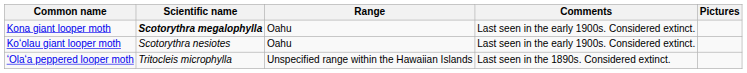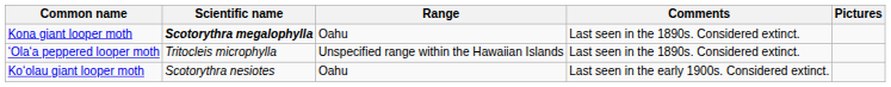 <table class="wikitable">
 <tr>
 <th>Common name</th>
 <th>Scientific name</th>
 <th>Range</th>
 <th class="unsortable">Comments</th>
 <th class="unsortable">Pictures</th>
 </tr>
 <tr>
 <td><a href='#'>Kona giant looper moth</a></td>
 <td><strong><em>Scotorythra megalophylla</em></strong></td>
 <td>Oahu</td>
-<td>Last seen in the early 1900s. Considered extinct.</td>
+<td>Last seen in the 1890s. Considered extinct.</td>
+<td></td>
+</tr>
+<tr>
+<td><a href='#'>ʻOlaʻa peppered looper moth</a></td>
+<td><em>Tritocleis microphylla</em></td>
+<td>Unspecified range within the Hawaiian Islands</td>
+<td>Last seen in the 1890s. Considered extinct.</td>
 <td></td>
 </tr>
 <tr>
 <td><a href='#'>Koʻolau giant looper moth</a></td>
 <td><em>Scotorythra nesiotes</em></td>
 <td>Oahu</td>
 <td>Last seen in the early 1900s. Considered extinct.</td>
 <td></td>
 </tr>
-<tr>
-<td><a href='#'>ʻOlaʻa peppered looper moth</a></td>
-<td><em>Tritocleis microphylla</em></td>
-<td>Unspecified range within the Hawaiian Islands</td>
-<td>Last seen in the 1890s. Considered extinct.</td>
-<td></td>
-</tr>
 </table>
